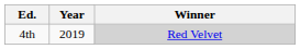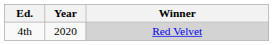 <table class="wikitable" style="text-align:center">
 <tr>
 <th width="50">Ed.</th>
 <th width="50">Year</th>
 <th width="250" colspan="2">Winner</th>
 </tr>
 <tr>
 <td>4th</td>
-<td>2019</td>
+<td>2020</td>
 <td style="background: lightgrey;"><a href='#'>Red Velvet</a></td>
 </tr>
 </table>
